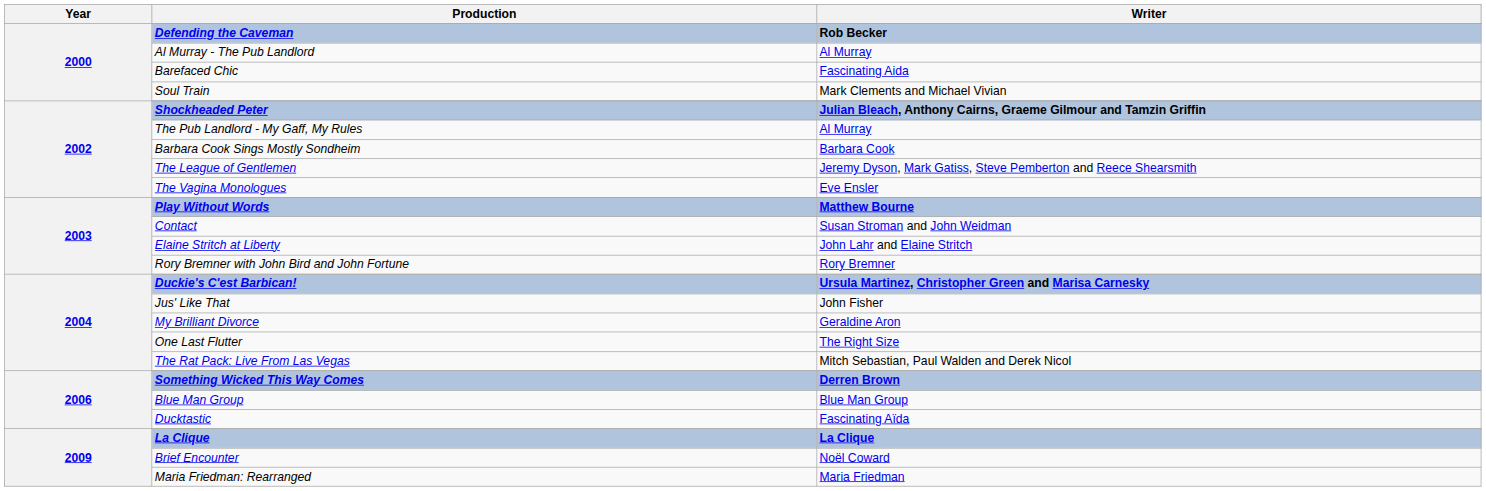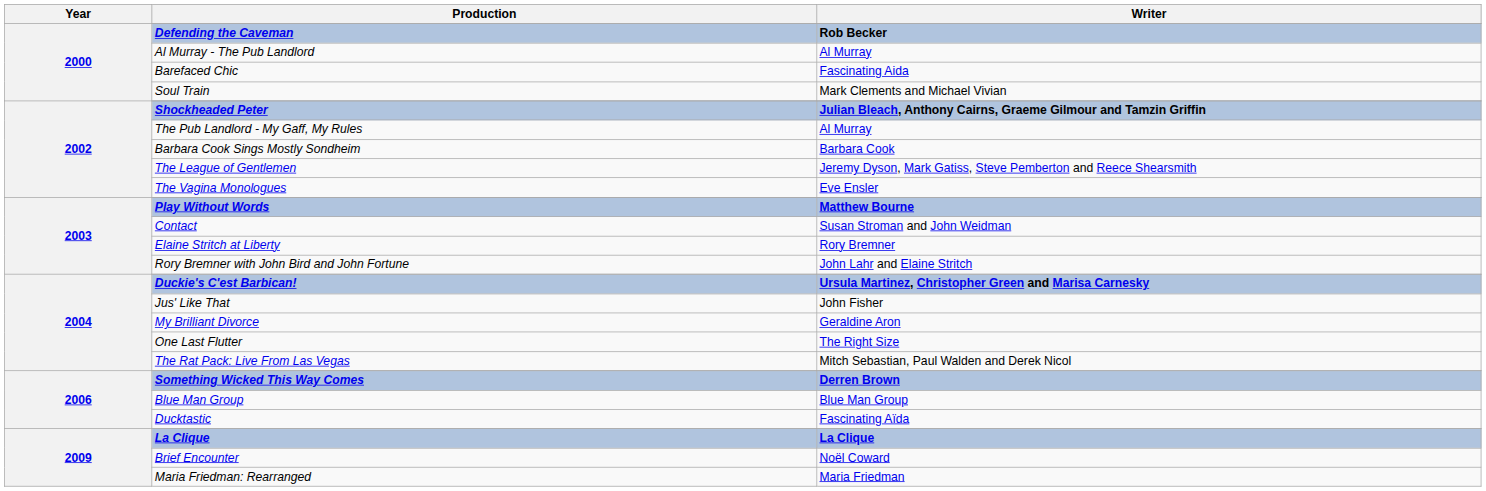 <table class="wikitable" style="width:98%;">
 <tr style="background:#bebebe;">
 <th style="width:10%;">Year</th>
 <th style="width:45%;">Production</th>
 <th style="width:45%;">Writer</th>
 </tr>
 <tr>
 <th rowspan="5" align="center"><a href='#'>2000</a></th>
 </tr>
 <tr style="background:#B0C4DE">
 <td><strong><em><a href='#'>Defending the Caveman</a></em></strong></td>
 <td><strong>Rob Becker</strong></td>
 </tr>
 <tr>
 <td><em>Al Murray - The Pub Landlord</em></td>
 <td><a href='#'>Al Murray</a></td>
 </tr>
 <tr>
 <td><em>Barefaced Chic</em></td>
 <td><a href='#'>Fascinating Aida</a></td>
 </tr>
 <tr>
 <td><em>Soul Train</em></td>
 <td>Mark Clements and Michael Vivian</td>
 </tr>
 <tr>
 <th rowspan="6" align="center"><a href='#'>2002</a></th>
 </tr>
 <tr style="background:#B0C4DE">
 <td><strong><em><a href='#'>Shockheaded Peter</a></em></strong></td>
 <td><strong><a href='#'>Julian Bleach</a>, Anthony Cairns, Graeme Gilmour and Tamzin Griffin</strong></td>
 </tr>
 <tr>
 <td><em>The Pub Landlord - My Gaff, My Rules</em></td>
 <td><a href='#'>Al Murray</a></td>
 </tr>
 <tr>
 <td><em>Barbara Cook Sings Mostly Sondheim</em></td>
 <td><a href='#'>Barbara Cook</a></td>
 </tr>
 <tr>
 <td><em><a href='#'>The League of Gentlemen</a></em></td>
 <td><a href='#'>Jeremy Dyson</a>, <a href='#'>Mark Gatiss</a>, <a href='#'>Steve Pemberton</a> and <a href='#'>Reece Shearsmith</a></td>
 </tr>
 <tr>
 <td><em><a href='#'>The Vagina Monologues</a></em></td>
 <td><a href='#'>Eve Ensler</a></td>
 </tr>
 <tr>
 <th rowspan="5" align="center"><a href='#'>2003</a></th>
 </tr>
 <tr style="background:#B0C4DE">
 <td><strong><em><a href='#'>Play Without Words</a></em></strong></td>
 <td><strong><a href='#'>Matthew Bourne</a></strong></td>
 </tr>
 <tr>
 <td><em><a href='#'>Contact</a></em></td>
 <td><a href='#'>Susan Stroman</a> and <a href='#'>John Weidman</a></td>
 </tr>
 <tr>
 <td><em><a href='#'>Elaine Stritch at Liberty</a></em></td>
-<td><a href='#'>John Lahr</a> and <a href='#'>Elaine Stritch</a></td>
+<td><a href='#'>Rory Bremner</a></td>
 </tr>
 <tr>
 <td><em>Rory Bremner with John Bird and John Fortune</em></td>
-<td><a href='#'>Rory Bremner</a></td>
+<td><a href='#'>John Lahr</a> and <a href='#'>Elaine Stritch</a></td>
 </tr>
 <tr>
 <th rowspan="6" align="center"><a href='#'>2004</a></th>
 </tr>
 <tr style="background:#B0C4DE">
 <td><strong><em><a href='#'>Duckie's C'est Barbican!</a></em></strong></td>
 <td><strong><a href='#'>Ursula Martinez</a>, <a href='#'>Christopher Green</a> and <a href='#'>Marisa Carnesky</a></strong></td>
 </tr>
 <tr>
 <td><em>Jus' Like That</em></td>
 <td>John Fisher</td>
 </tr>
 <tr>
 <td><em><a href='#'>My Brilliant Divorce</a></em></td>
 <td><a href='#'>Geraldine Aron</a></td>
 </tr>
 <tr>
 <td><em>One Last Flutter</em></td>
 <td><a href='#'>The Right Size</a></td>
 </tr>
 <tr>
 <td><em><a href='#'>The Rat Pack: Live From Las Vegas</a></em></td>
 <td>Mitch Sebastian, Paul Walden and Derek Nicol</td>
 </tr>
 <tr>
 <th rowspan="4" align="center"><a href='#'>2006</a></th>
 </tr>
 <tr style="background:#B0C4DE">
 <td><strong><em><a href='#'>Something Wicked This Way Comes</a></em></strong></td>
 <td><strong><a href='#'>Derren Brown</a></strong></td>
 </tr>
 <tr>
 <td><em><a href='#'>Blue Man Group</a></em></td>
 <td><a href='#'>Blue Man Group</a></td>
 </tr>
 <tr>
 <td><em><a href='#'>Ducktastic</a></em></td>
 <td><a href='#'>Fascinating Aïda</a></td>
 </tr>
 <tr>
 <th rowspan="4" align="center"><a href='#'>2009</a></th>
 </tr>
 <tr style="background:#B0C4DE">
 <td><strong><em><a href='#'>La Clique</a></em></strong></td>
 <td><strong><a href='#'>La Clique</a></strong></td>
 </tr>
 <tr>
 <td><em><a href='#'>Brief Encounter</a></em></td>
 <td><a href='#'>Noël Coward</a></td>
 </tr>
 <tr>
 <td><em>Maria Friedman: Rearranged</em></td>
 <td><a href='#'>Maria Friedman</a></td>
 </tr>
 </table>
